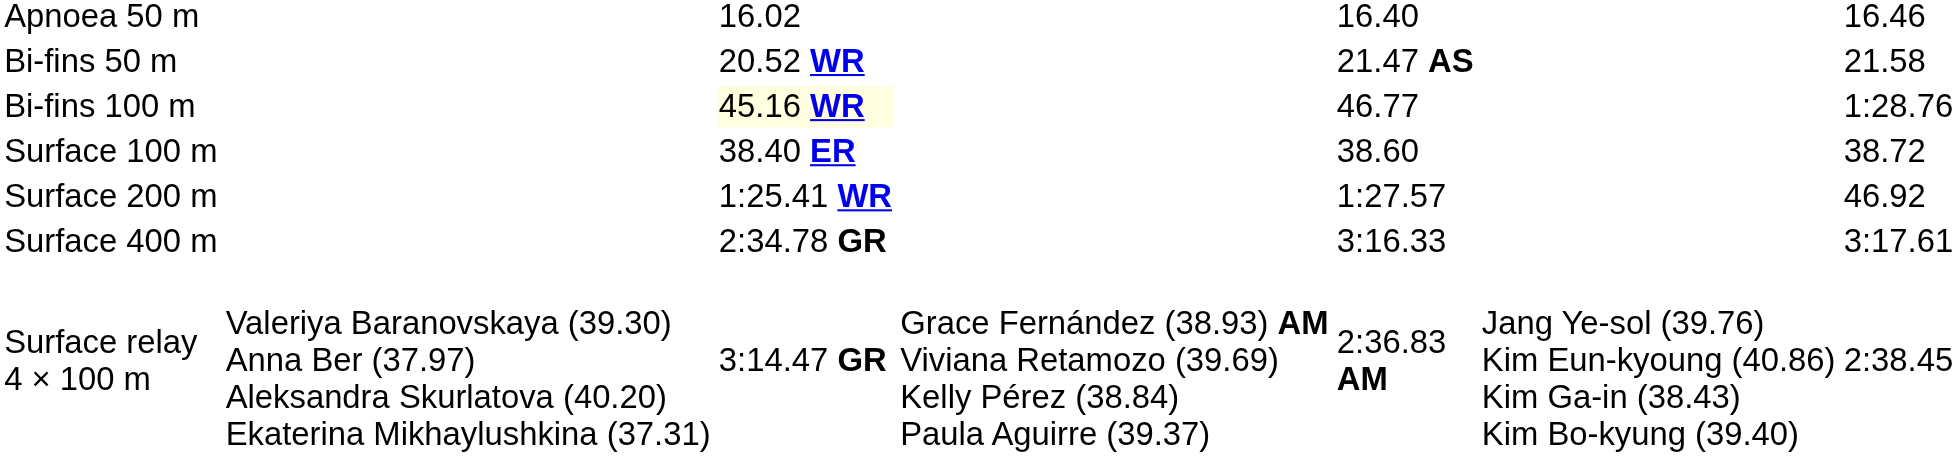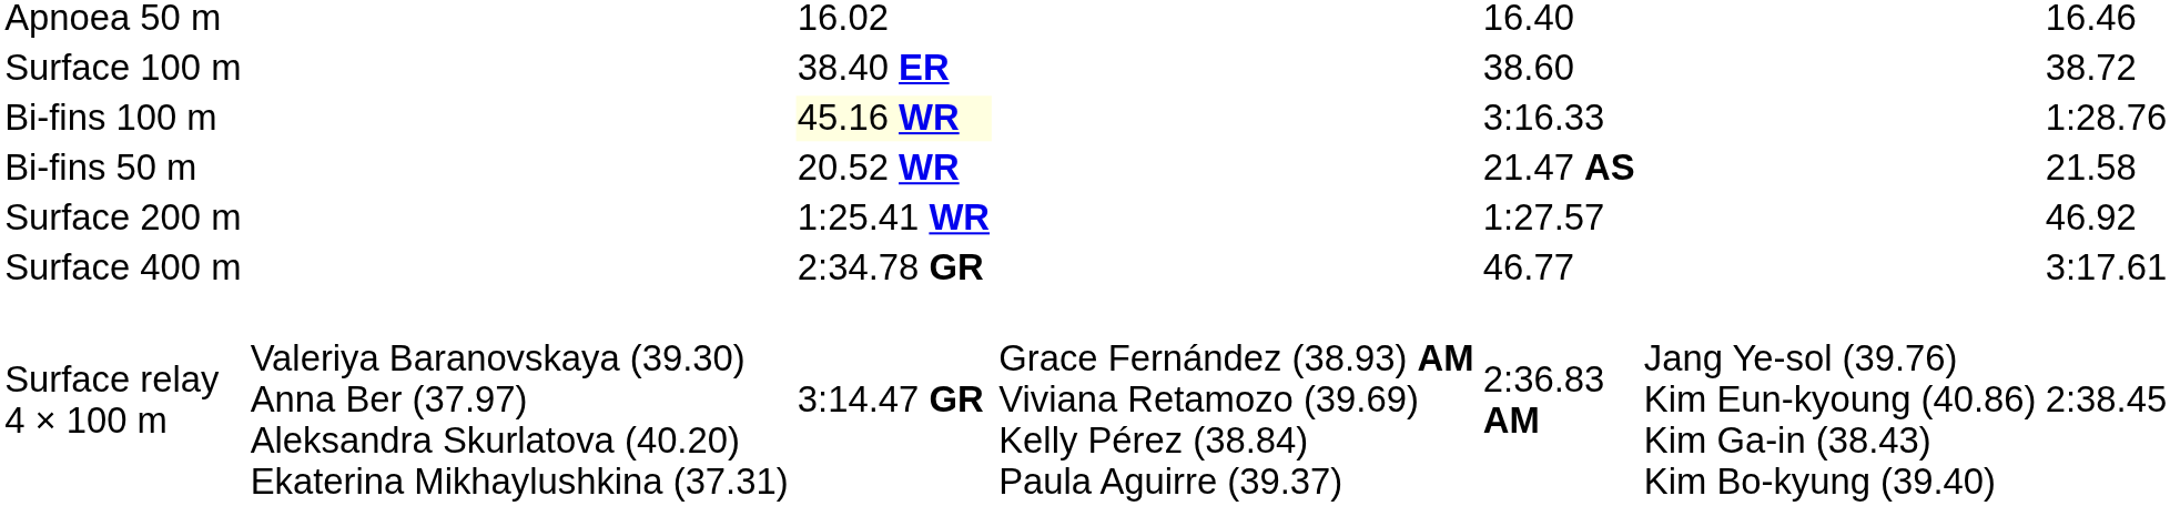 <table>
 <tr>
 <td>Apnoea 50 m<br></td>
 <td></td>
 <td>16.02</td>
 <td></td>
 <td>16.40</td>
 <td></td>
 <td>16.46</td>
 </tr>
 <tr>
+<td>Surface 100 m<br></td>
+<td></td>
+<td>38.40 <strong><a href='#'>ER</a></strong></td>
+<td></td>
+<td>38.60</td>
+<td></td>
+<td>38.72</td>
+</tr>
+<tr>
+<td>Bi-fins 100 m<br></td>
+<td></td>
+<td style="background: lightyellow;">45.16 <strong><a href='#'>WR</a></strong></td>
+<td></td>
+<td>3:16.33</td>
+<td></td>
+<td>1:28.76</td>
+</tr>
+<tr>
 <td>Bi-fins 50 m<br></td>
 <td></td>
 <td>20.52 <strong><a href='#'>WR</a></strong></td>
 <td></td>
 <td>21.47 <strong>AS</strong></td>
 <td></td>
 <td>21.58</td>
-</tr>
-<tr>
-<td>Bi-fins 100 m<br></td>
-<td></td>
-<td style="background: lightyellow;">45.16 <strong><a href='#'>WR</a></strong></td>
-<td></td>
-<td>46.77</td>
-<td></td>
-<td>1:28.76</td>
-</tr>
-<tr>
-<td>Surface 100 m<br></td>
-<td></td>
-<td>38.40 <strong><a href='#'>ER</a></strong></td>
-<td></td>
-<td>38.60</td>
-<td></td>
-<td>38.72</td>
 </tr>
 <tr>
 <td>Surface 200 m<br></td>
 <td></td>
 <td>1:25.41 <strong><a href='#'>WR</a></strong></td>
 <td></td>
 <td>1:27.57</td>
 <td></td>
 <td>46.92</td>
 </tr>
 <tr>
 <td>Surface 400 m<br></td>
 <td></td>
 <td>2:34.78 <strong>GR</strong></td>
 <td></td>
-<td>3:16.33</td>
+<td>46.77</td>
 <td></td>
 <td>3:17.61</td>
 </tr>
 <tr>
 <td>Surface relay<br> 4 × 100 m<br></td>
 <td><br>Valeriya Baranovskaya (39.30)<br>Anna Ber (37.97)<br>Aleksandra Skurlatova (40.20)<br>Ekaterina Mikhaylushkina (37.31)</td>
 <td>3:14.47 <strong>GR</strong></td>
 <td><br>Grace Fernández (38.93) <strong>AM</strong><br>Viviana Retamozo (39.69)<br>Kelly Pérez (38.84)<br>Paula Aguirre (39.37)</td>
 <td>2:36.83<br><strong>AM</strong></td>
 <td><br>Jang Ye-sol (39.76)<br>Kim Eun-kyoung (40.86)<br>Kim Ga-in (38.43)<br>Kim Bo-kyung (39.40)</td>
 <td>2:38.45</td>
 </tr>
 </table>
